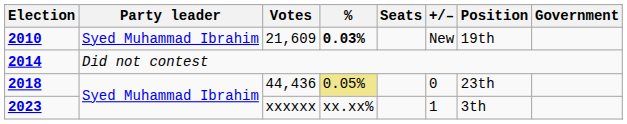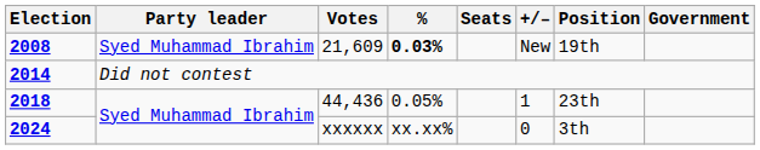 <table class="wikitable">
 <tr>
 <th><strong>Election</strong></th>
 <th><strong>Party leader</strong></th>
 <th><strong>Votes</strong></th>
 <th>%</th>
 <th>Seats</th>
 <th><strong>+/–</strong></th>
 <th>Position</th>
 <th>Government</th>
 </tr>
 <tr>
-<td><strong><a href='#'>2010</a></strong></td>
+<td><strong><a href='#'>2008</a></strong></td>
 <td><a href='#'>Syed Muhammad Ibrahim</a></td>
 <td>21,609</td>
 <td><strong>0.03%</strong></td>
 <td></td>
 <td>New</td>
 <td> 19th</td>
 <td></td>
 </tr>
 <tr>
 <td><strong><a href='#'>2014</a></strong></td>
 <td colspan="7"><em>Did not contest</em></td>
 </tr>
 <tr>
 <td><strong><a href='#'>2018</a></strong></td>
 <td rowspan="2"><a href='#'>Syed Muhammad Ibrahim</a></td>
 <td>44,436</td>
-<td style="background: khaki;">0.05%</td>
+<td>0.05%</td>
 <td></td>
-<td> 0</td>
+<td> 1</td>
 <td> 23th</td>
 <td></td>
 </tr>
 <tr>
-<td><strong><a href='#'>2023</a></strong></td>
+<td><strong><a href='#'>2024</a></strong></td>
 <td>xxxxxx</td>
 <td>xx.xx%</td>
 <td></td>
-<td> 1</td>
+<td> 0</td>
 <td> 3th</td>
 <td></td>
 </tr>
 </table>
